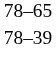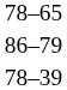 <table style="text-align:center">
 <tr>
 <th width=200></th>
 <th width=100></th>
 <th width=200></th>
 </tr>
 <tr>
 <td align=right><strong></strong></td>
 <td align=center>78–65</td>
 <td align=left></td>
 </tr>
 <tr>
 <td align=right><strong></strong></td>
+<td align=center>86–79</td>
+<td align=left></td>
+</tr>
+<tr>
+<td align=right><strong></strong></td>
 <td align=center>78–39</td>
 <td align=left></td>
 </tr>
 </table>
